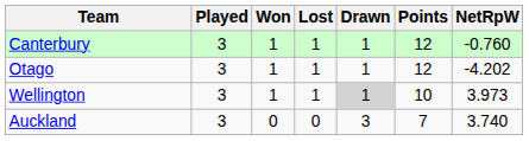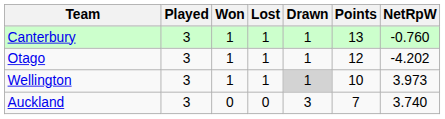 <table class="wikitable" style="text-align:center;">
 <tr>
 <th width=175>Team</th>
 <th style="width:30px;" abbr="Played">Played</th>
 <th style="width:30px;" abbr="Won">Won</th>
 <th style="width:30px;" abbr="Lost">Lost</th>
 <th style="width:30px;" abbr="Drawn">Drawn</th>
 <th style="width:30px;" abbr="Points">Points</th>
 <th style="width:30px;" abbr="NetRpW">NetRpW</th>
 </tr>
 <tr style="background:#cfc">
 <td style="text-align:left;"><a href='#'>Canterbury</a></td>
 <td>3</td>
 <td>1</td>
 <td>1</td>
 <td>1</td>
-<td>12</td>
+<td>13</td>
 <td>-0.760</td>
 </tr>
 <tr>
 <td style="text-align:left;"><a href='#'>Otago</a></td>
 <td>3</td>
 <td>1</td>
 <td>1</td>
 <td>1</td>
 <td>12</td>
 <td>-4.202</td>
 </tr>
 <tr>
 <td style="text-align:left;"><a href='#'>Wellington</a></td>
 <td>3</td>
 <td>1</td>
 <td>1</td>
 <td style="background: lightgrey;">1</td>
 <td>10</td>
 <td>3.973</td>
 </tr>
 <tr>
 <td style="text-align:left;"><a href='#'>Auckland</a></td>
 <td>3</td>
 <td>0</td>
 <td>0</td>
 <td>3</td>
 <td>7</td>
 <td>3.740</td>
 </tr>
 </table>
